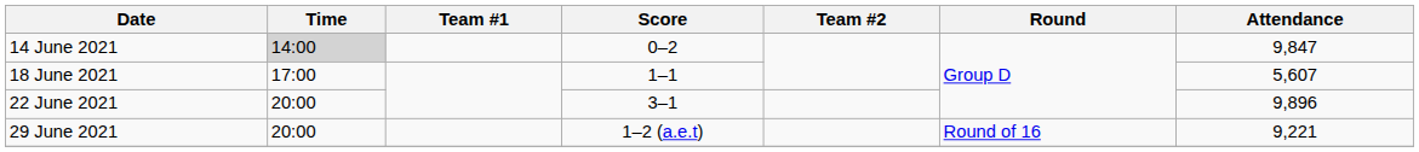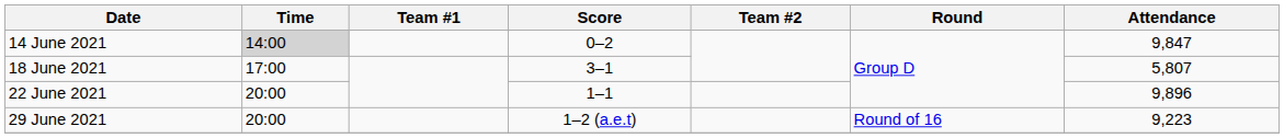 <table class="wikitable" style="width:100%">
 <tr>
 <th>Date</th>
 <th>Time</th>
 <th>Team #1</th>
 <th>Score</th>
 <th>Team #2</th>
 <th>Round</th>
 <th>Attendance</th>
 </tr>
 <tr>
 <td>14 June 2021</td>
 <td style="background: lightgrey;">14:00</td>
 <td></td>
 <td style="text-align:center">0–2</td>
 <td rowspan=2></td>
 <td rowspan=3><a href='#'>Group D</a></td>
 <td style="text-align:center">9,847</td>
 </tr>
 <tr>
 <td>18 June 2021</td>
 <td>17:00</td>
 <td rowspan=2></td>
-<td style="text-align:center">1–1</td>
-<td style="text-align:center">5,607</td>
+<td style="text-align:center">3–1</td>
+<td style="text-align:center">5,807</td>
 </tr>
 <tr>
 <td>22 June 2021</td>
 <td>20:00</td>
-<td style="text-align:center">3–1</td>
+<td style="text-align:center">1–1</td>
 <td></td>
 <td style="text-align:center">9,896</td>
 </tr>
 <tr>
 <td>29 June 2021</td>
 <td>20:00</td>
 <td></td>
 <td style="text-align:center">1–2 (<a href='#'>a.e.t</a>)</td>
 <td></td>
 <td><a href='#'>Round of 16</a></td>
-<td style="text-align:center">9,221</td>
+<td style="text-align:center">9,223</td>
 </tr>
 <tr>
 </tr>
 </table>
